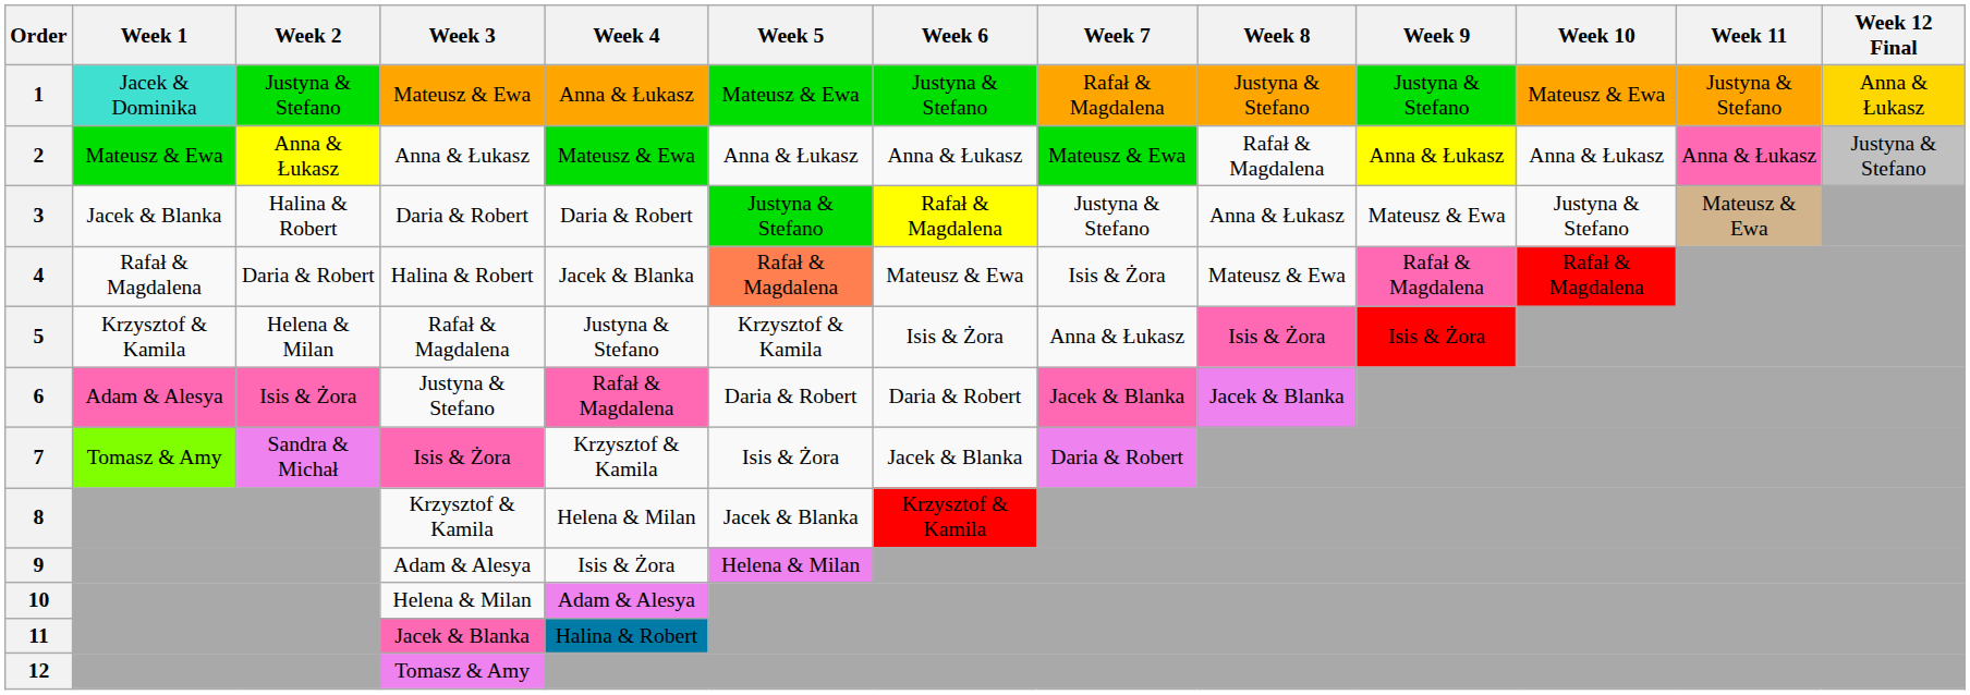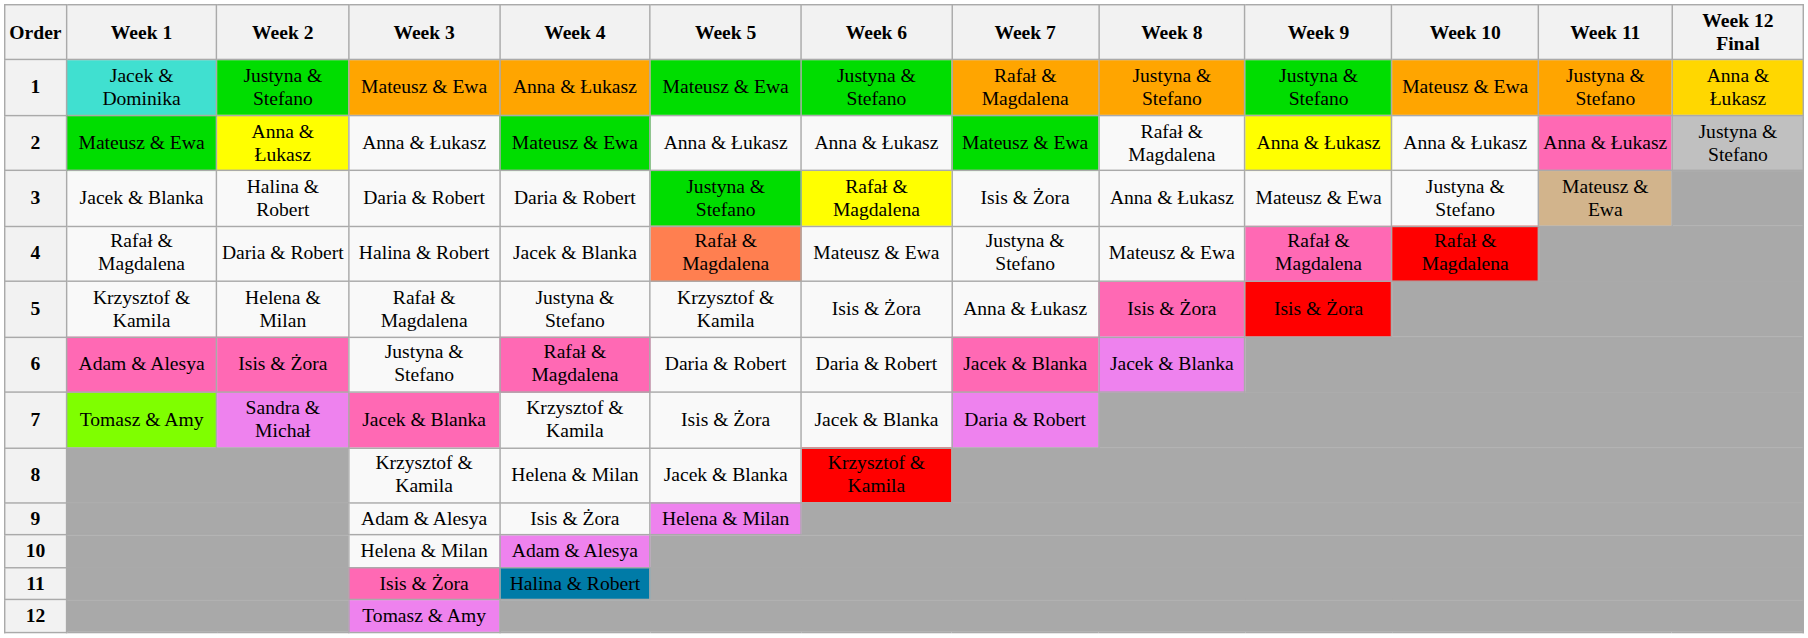 <table class="wikitable" style="font-size:85%; text-align:center">
 <tr>
 <th>Order</th>
 <th>Week 1</th>
 <th>Week 2</th>
 <th>Week 3</th>
 <th>Week 4</th>
 <th>Week 5</th>
 <th>Week 6</th>
 <th>Week 7</th>
 <th>Week 8</th>
 <th>Week 9</th>
 <th>Week 10</th>
 <th>Week 11</th>
 <th>Week 12<br>Final</th>
 </tr>
 <tr>
 <th>1</th>
 <td style="background:turquoise;">Jacek & Dominika</td>
 <td style="background:#00DD00;">Justyna & Stefano</td>
 <td style="background:orange;">Mateusz & Ewa</td>
 <td style="background:orange;">Anna & Łukasz</td>
 <td style="background:#00DD00;">Mateusz & Ewa</td>
 <td style="background:#00DD00;">Justyna & Stefano</td>
 <td style="background:orange;">Rafał & Magdalena</td>
 <td style="background:orange;">Justyna & Stefano</td>
 <td style="background:#00DD00;">Justyna & Stefano</td>
 <td style="background:orange;">Mateusz & Ewa</td>
 <td style="background:orange;">Justyna & Stefano</td>
 <td style="background:gold;">Anna & Łukasz</td>
 </tr>
 <tr>
 <th>2</th>
 <td style="background:#00DD00;">Mateusz & Ewa</td>
 <td style="background:yellow;">Anna & Łukasz</td>
 <td>Anna & Łukasz</td>
 <td style="background:#00DD00;">Mateusz & Ewa</td>
 <td>Anna & Łukasz</td>
 <td>Anna & Łukasz</td>
 <td style="background:#00DD00;">Mateusz & Ewa</td>
 <td>Rafał & Magdalena</td>
 <td style="background:yellow;">Anna & Łukasz</td>
 <td>Anna & Łukasz</td>
 <td style="background:hotpink;">Anna & Łukasz</td>
 <td style="background:silver;">Justyna & Stefano</td>
 </tr>
 <tr>
 <th>3</th>
 <td>Jacek & Blanka</td>
 <td>Halina & Robert</td>
 <td>Daria & Robert</td>
 <td>Daria & Robert</td>
 <td style="background:#00DD00;">Justyna & Stefano</td>
 <td style="background:yellow;">Rafał & Magdalena</td>
-<td>Justyna & Stefano</td>
+<td>Isis & Żora</td>
 <td>Anna & Łukasz</td>
 <td>Mateusz & Ewa</td>
 <td>Justyna & Stefano</td>
 <td style="background:tan;">Mateusz & Ewa</td>
 <td style="background:darkgray" colspan=3></td>
 </tr>
 <tr>
 <th>4</th>
 <td>Rafał & Magdalena</td>
 <td>Daria & Robert</td>
 <td>Halina & Robert</td>
 <td>Jacek & Blanka</td>
 <td style="background:coral;">Rafał & Magdalena</td>
 <td>Mateusz & Ewa</td>
-<td>Isis & Żora</td>
+<td>Justyna & Stefano</td>
 <td>Mateusz & Ewa</td>
 <td style="background:hotpink;">Rafał & Magdalena</td>
 <td style="background:red;">Rafał & Magdalena</td>
 <td style="background:darkgray" colspan=2></td>
 </tr>
 <tr>
 <th>5</th>
 <td>Krzysztof & Kamila</td>
 <td>Helena & Milan</td>
 <td>Rafał & Magdalena</td>
 <td>Justyna & Stefano</td>
 <td>Krzysztof & Kamila</td>
 <td>Isis & Żora</td>
 <td>Anna & Łukasz</td>
 <td style="background:hotpink;">Isis & Żora</td>
 <td style="background:red;">Isis & Żora</td>
 <td style="background:darkgray" colspan=3></td>
 </tr>
 <tr>
 <th>6</th>
 <td style="background:hotpink;">Adam & Alesya</td>
 <td style="background:hotpink;">Isis & Żora</td>
 <td>Justyna & Stefano</td>
 <td style="background:hotpink;">Rafał & Magdalena</td>
 <td>Daria & Robert</td>
 <td>Daria & Robert</td>
 <td style="background:hotpink;">Jacek & Blanka</td>
 <td style="background:violet;">Jacek & Blanka</td>
 <td style="background:darkgray" colspan=4></td>
 </tr>
 <tr>
 <th>7</th>
 <td style="background:chartreuse;">Tomasz & Amy</td>
 <td style="background:violet;">Sandra & Michał</td>
-<td style="background:hotpink;">Isis & Żora</td>
+<td style="background:hotpink;">Jacek & Blanka</td>
 <td>Krzysztof & Kamila</td>
 <td>Isis & Żora</td>
 <td>Jacek & Blanka</td>
 <td style="background:violet;">Daria & Robert</td>
 <td style="background:darkgray" colspan=5></td>
 </tr>
 <tr>
 <th>8</th>
 <td style="background:darkgray" colspan="2"></td>
 <td>Krzysztof & Kamila</td>
 <td>Helena & Milan</td>
 <td>Jacek & Blanka</td>
 <td style="background:red;">Krzysztof & Kamila</td>
 <td style="background:darkgray" colspan="6"></td>
 </tr>
 <tr>
 <th>9</th>
 <td style="background:darkgray" colspan="2"></td>
 <td>Adam & Alesya</td>
 <td>Isis & Żora</td>
 <td style="background:violet;">Helena & Milan</td>
 <td style="background:darkgray" colspan="7"></td>
 </tr>
 <tr>
 <th>10</th>
 <td style="background:darkgray" colspan="2"></td>
 <td>Helena & Milan</td>
 <td style="background:violet;">Adam & Alesya</td>
 <td style="background:darkgray" colspan="8"></td>
 </tr>
 <tr>
 <th>11</th>
 <td style="background:darkgray" colspan="2"></td>
-<td style="background:hotpink;">Jacek & Blanka</td>
+<td style="background:hotpink;">Isis & Żora</td>
 <td style="background:#007BA7;">Halina & Robert</td>
 <td style="background:darkgray" colspan="9"></td>
 </tr>
 <tr>
 <th>12</th>
 <td style="background:darkgray" colspan="2"></td>
 <td style="background:violet;">Tomasz & Amy</td>
 <td style="background:darkgray" colspan="10"></td>
 </tr>
 </table>
